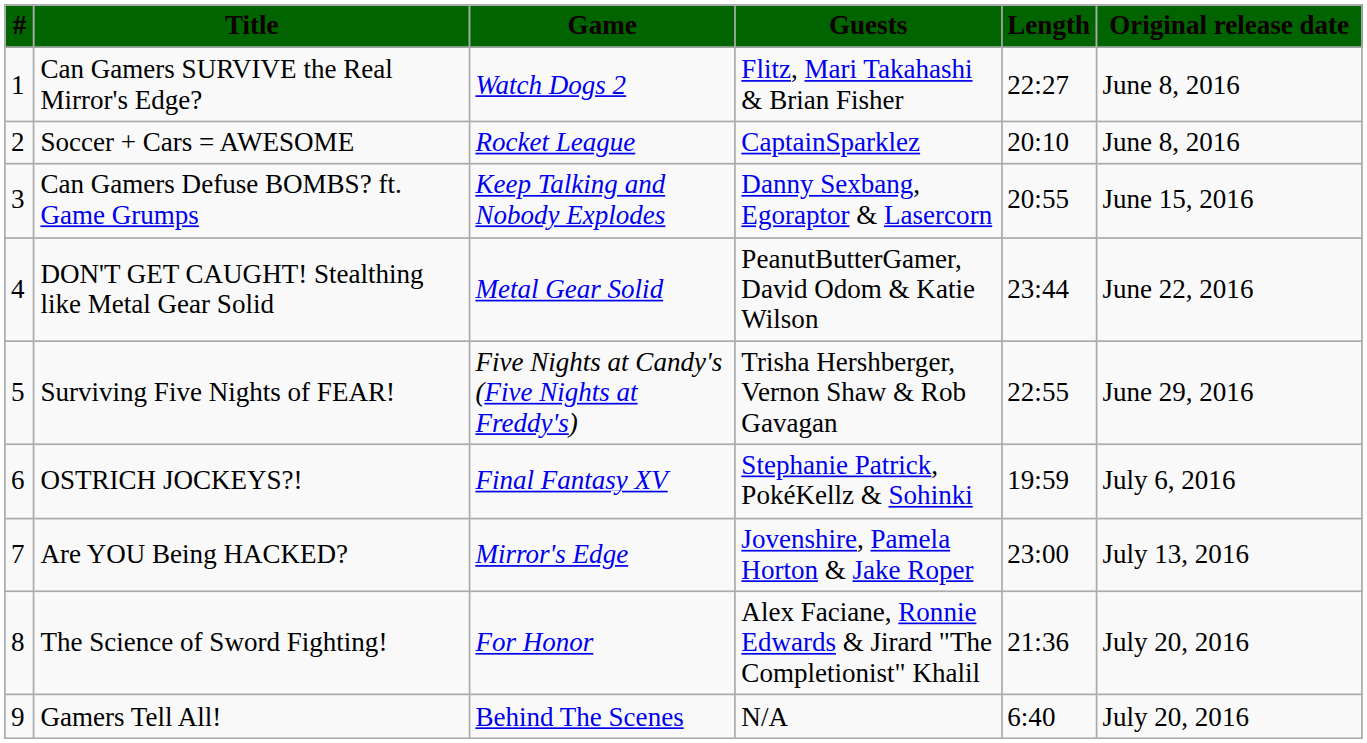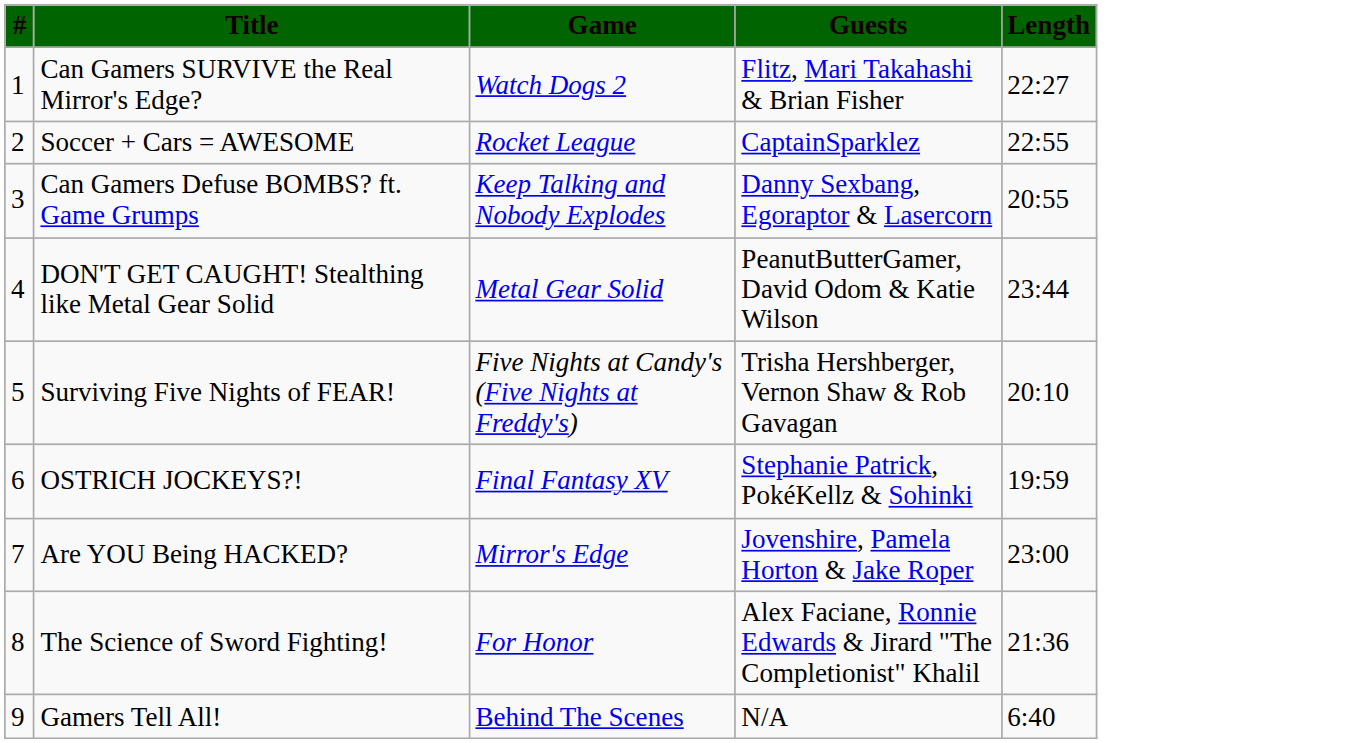 <table class="wikitable plainrowheaders">
 <tr>
 <th style="background-color: #006400; color:#100; width: 10px;">#</th>
 <th style="background-color: #006400; color:#100; width: 250px;">Title</th>
 <th style="background-color: #006400; color:#100; width: 150px;">Game</th>
 <th style="background-color: #006400; color:#100; width: 150px;">Guests</th>
 <th style="background-color: #006400; color:#100; width: 10px;">Length</th>
-<th style="background-color: #006400; color:#100; width: 150px;">Original release date</th>
 </tr>
 <tr>
 <td>1</td>
 <td>Can Gamers SURVIVE the Real Mirror's Edge?</td>
 <td><em><a href='#'>Watch Dogs 2</a></em></td>
 <td><a href='#'>Flitz</a>, <a href='#'>Mari Takahashi</a> & Brian Fisher</td>
 <td>22:27</td>
-<td>June 8, 2016</td>
 </tr>
 <tr>
 <td>2</td>
 <td>Soccer + Cars = AWESOME</td>
 <td><em><a href='#'>Rocket League</a></em></td>
 <td><a href='#'>CaptainSparklez</a></td>
-<td>20:10</td>
-<td>June 8, 2016</td>
+<td>22:55</td>
 </tr>
 <tr>
 <td>3</td>
 <td>Can Gamers Defuse BOMBS? ft. <a href='#'>Game Grumps</a></td>
 <td><em><a href='#'>Keep Talking and Nobody Explodes</a></em></td>
 <td><a href='#'>Danny Sexbang</a>, <a href='#'>Egoraptor</a> & <a href='#'>Lasercorn</a></td>
 <td>20:55</td>
-<td>June 15, 2016</td>
 </tr>
 <tr>
 <td>4</td>
 <td>DON'T GET CAUGHT! Stealthing like Metal Gear Solid</td>
 <td><em><a href='#'>Metal Gear Solid</a></em></td>
 <td>PeanutButterGamer, David Odom & Katie Wilson</td>
 <td>23:44</td>
-<td>June 22, 2016</td>
 </tr>
 <tr>
 <td>5</td>
 <td>Surviving Five Nights of FEAR!</td>
 <td><em>Five Nights at Candy's (<a href='#'>Five Nights at Freddy's</a>)</em></td>
 <td>Trisha Hershberger, Vernon Shaw & Rob Gavagan</td>
-<td>22:55</td>
-<td>June 29, 2016</td>
+<td>20:10</td>
 </tr>
 <tr>
 <td>6</td>
 <td>OSTRICH JOCKEYS?!</td>
 <td><em><a href='#'>Final Fantasy XV</a></em></td>
 <td><a href='#'>Stephanie Patrick</a>, PokéKellz & <a href='#'>Sohinki</a></td>
 <td>19:59</td>
-<td>July 6, 2016</td>
 </tr>
 <tr>
 <td>7</td>
 <td>Are YOU Being HACKED?</td>
 <td><em><a href='#'>Mirror's Edge</a></em></td>
 <td><a href='#'>Jovenshire</a>, <a href='#'>Pamela Horton</a> & <a href='#'>Jake Roper</a></td>
 <td>23:00</td>
-<td>July 13, 2016</td>
 </tr>
 <tr>
 <td>8</td>
 <td>The Science of Sword Fighting!</td>
 <td><em><a href='#'>For Honor</a></em></td>
 <td>Alex Faciane, <a href='#'>Ronnie Edwards</a> & Jirard "The Completionist" Khalil</td>
 <td>21:36</td>
-<td>July 20, 2016</td>
 </tr>
 <tr>
 <td>9</td>
 <td>Gamers Tell All!</td>
 <td><a href='#'>Behind The Scenes</a></td>
 <td>N/A</td>
 <td>6:40</td>
-<td>July 20, 2016</td>
 </tr>
 </table>
